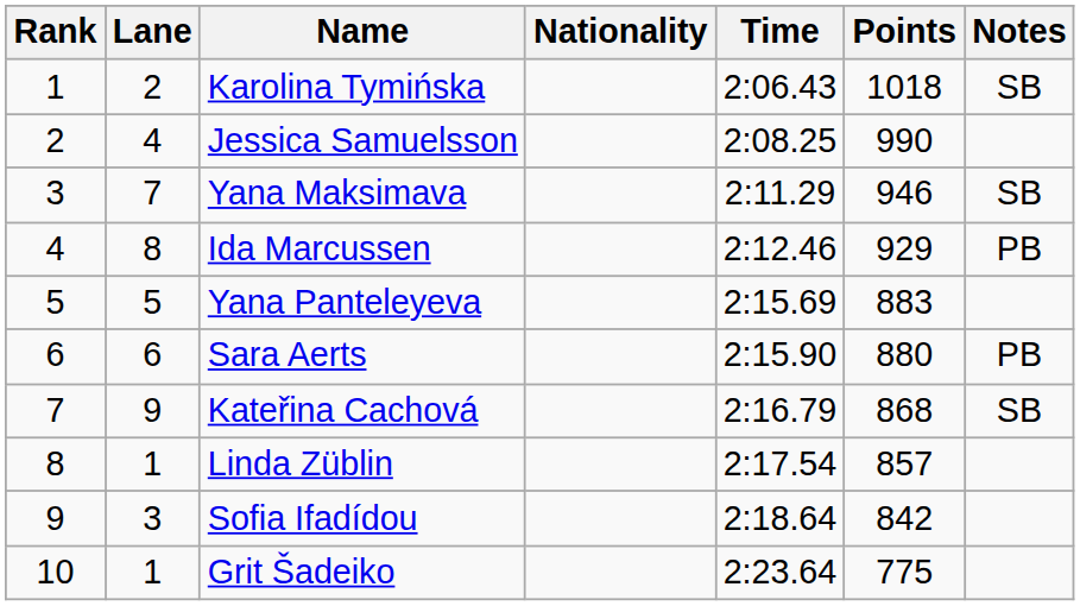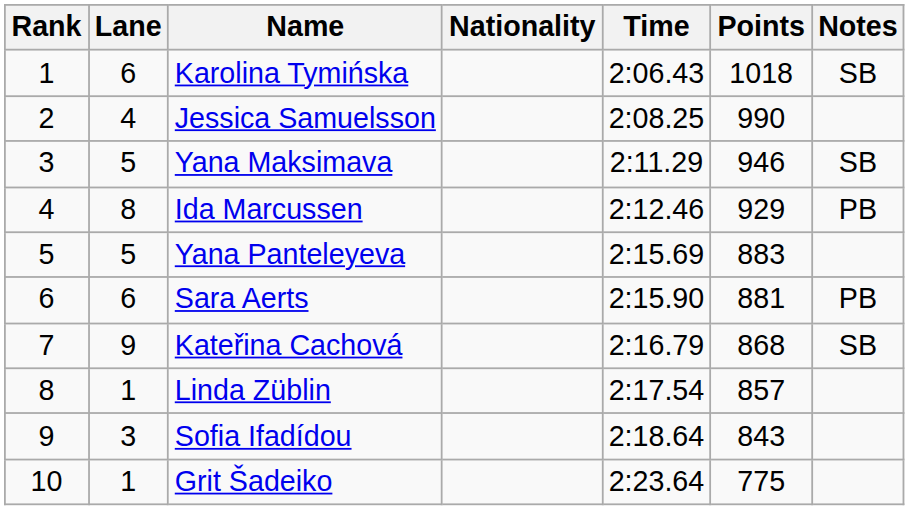 <table class="wikitable sortable" style="text-align:center">
 <tr>
 <th>Rank</th>
 <th>Lane</th>
 <th>Name</th>
 <th>Nationality</th>
 <th>Time</th>
 <th>Points</th>
 <th>Notes</th>
 </tr>
 <tr>
 <td>1</td>
-<td>2</td>
+<td>6</td>
 <td align="left"><a href='#'>Karolina Tymińska</a></td>
 <td align=left></td>
 <td>2:06.43</td>
 <td>1018</td>
 <td>SB</td>
 </tr>
 <tr>
 <td>2</td>
 <td>4</td>
 <td align="left"><a href='#'>Jessica Samuelsson</a></td>
 <td align=left></td>
 <td>2:08.25</td>
 <td>990</td>
 <td></td>
 </tr>
 <tr>
 <td>3</td>
-<td>7</td>
+<td>5</td>
 <td align="left"><a href='#'>Yana Maksimava</a></td>
 <td align=left></td>
 <td>2:11.29</td>
 <td>946</td>
 <td>SB</td>
 </tr>
 <tr>
 <td>4</td>
 <td>8</td>
 <td align="left"><a href='#'>Ida Marcussen</a></td>
 <td align=left></td>
 <td>2:12.46</td>
 <td>929</td>
 <td>PB</td>
 </tr>
 <tr>
 <td>5</td>
 <td>5</td>
 <td align="left"><a href='#'>Yana Panteleyeva</a></td>
 <td align=left></td>
 <td>2:15.69</td>
 <td>883</td>
 <td></td>
 </tr>
 <tr>
 <td>6</td>
 <td>6</td>
 <td align="left"><a href='#'>Sara Aerts</a></td>
 <td align=left></td>
 <td>2:15.90</td>
-<td>880</td>
+<td>881</td>
 <td>PB</td>
 </tr>
 <tr>
 <td>7</td>
 <td>9</td>
 <td align="left"><a href='#'>Kateřina Cachová</a></td>
 <td align=left></td>
 <td>2:16.79</td>
 <td>868</td>
 <td>SB</td>
 </tr>
 <tr>
 <td>8</td>
 <td>1</td>
 <td align="left"><a href='#'>Linda Züblin</a></td>
 <td align=left></td>
 <td>2:17.54</td>
 <td>857</td>
 <td></td>
 </tr>
 <tr>
 <td>9</td>
 <td>3</td>
 <td align="left"><a href='#'>Sofia Ifadídou</a></td>
 <td align=left></td>
 <td>2:18.64</td>
-<td>842</td>
+<td>843</td>
 <td></td>
 </tr>
 <tr>
 <td>10</td>
 <td>1</td>
 <td align="left"><a href='#'>Grit Šadeiko</a></td>
 <td align=left></td>
 <td>2:23.64</td>
 <td>775</td>
 <td></td>
 </tr>
 </table>
